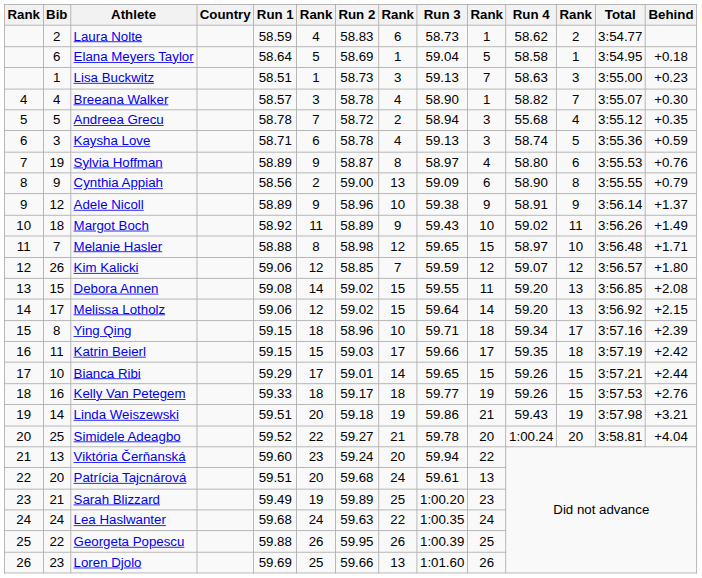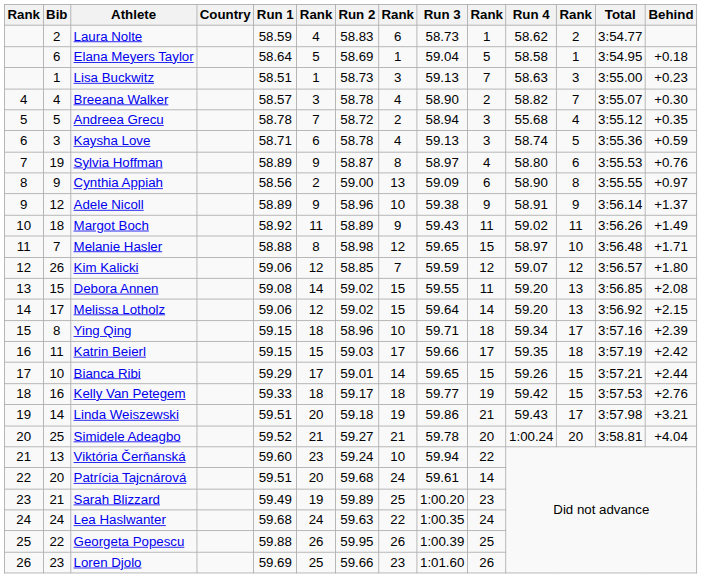 <table class="wikitable sortable" style="text-align:center">
 <tr>
 <th>Rank</th>
 <th>Bib</th>
 <th>Athlete</th>
 <th>Country</th>
 <th>Run 1</th>
 <th>Rank</th>
 <th>Run 2</th>
 <th>Rank</th>
 <th>Run 3</th>
 <th>Rank</th>
 <th>Run 4</th>
 <th>Rank</th>
 <th>Total</th>
 <th>Behind</th>
 </tr>
 <tr>
 <td></td>
 <td>2</td>
 <td align=left><a href='#'>Laura Nolte</a></td>
 <td align=left></td>
 <td>58.59</td>
 <td>4</td>
 <td>58.83</td>
 <td>6</td>
 <td>58.73</td>
 <td>1</td>
 <td>58.62</td>
 <td>2</td>
 <td>3:54.77</td>
 <td></td>
 </tr>
 <tr>
 <td></td>
 <td>6</td>
 <td align=left><a href='#'>Elana Meyers Taylor</a></td>
 <td align=left></td>
 <td>58.64</td>
 <td>5</td>
 <td>58.69</td>
 <td>1</td>
 <td>59.04</td>
 <td>5</td>
 <td>58.58</td>
 <td>1</td>
 <td>3:54.95</td>
 <td>+0.18</td>
 </tr>
 <tr>
 <td></td>
 <td>1</td>
 <td align=left><a href='#'>Lisa Buckwitz</a></td>
 <td align=left></td>
 <td>58.51</td>
 <td>1</td>
 <td>58.73</td>
 <td>3</td>
 <td>59.13</td>
 <td>7</td>
 <td>58.63</td>
 <td>3</td>
 <td>3:55.00</td>
 <td>+0.23</td>
 </tr>
 <tr>
 <td>4</td>
 <td>4</td>
 <td align=left><a href='#'>Breeana Walker</a></td>
 <td align=left></td>
 <td>58.57</td>
 <td>3</td>
 <td>58.78</td>
 <td>4</td>
 <td>58.90</td>
-<td>1</td>
+<td>2</td>
 <td>58.82</td>
 <td>7</td>
 <td>3:55.07</td>
 <td>+0.30</td>
 </tr>
 <tr>
 <td>5</td>
 <td>5</td>
 <td align=left><a href='#'>Andreea Grecu</a></td>
 <td align=left></td>
 <td>58.78</td>
 <td>7</td>
 <td>58.72</td>
 <td>2</td>
 <td>58.94</td>
 <td>3</td>
 <td>55.68</td>
 <td>4</td>
 <td>3:55.12</td>
 <td>+0.35</td>
 </tr>
 <tr>
 <td>6</td>
 <td>3</td>
 <td align=left><a href='#'>Kaysha Love</a></td>
 <td align=left></td>
 <td>58.71</td>
 <td>6</td>
 <td>58.78</td>
 <td>4</td>
 <td>59.13</td>
 <td>3</td>
 <td>58.74</td>
 <td>5</td>
 <td>3:55.36</td>
 <td>+0.59</td>
 </tr>
 <tr>
 <td>7</td>
 <td>19</td>
 <td align=left><a href='#'>Sylvia Hoffman</a></td>
 <td align=left></td>
 <td>58.89</td>
 <td>9</td>
 <td>58.87</td>
 <td>8</td>
 <td>58.97</td>
 <td>4</td>
 <td>58.80</td>
 <td>6</td>
 <td>3:55.53</td>
 <td>+0.76</td>
 </tr>
 <tr>
 <td>8</td>
 <td>9</td>
 <td align=left><a href='#'>Cynthia Appiah</a></td>
 <td align=left></td>
 <td>58.56</td>
 <td>2</td>
 <td>59.00</td>
 <td>13</td>
 <td>59.09</td>
 <td>6</td>
 <td>58.90</td>
 <td>8</td>
 <td>3:55.55</td>
-<td>+0.79</td>
+<td>+0.97</td>
 </tr>
 <tr>
 <td>9</td>
 <td>12</td>
 <td align=left><a href='#'>Adele Nicoll</a></td>
 <td align=left></td>
 <td>58.89</td>
 <td>9</td>
 <td>58.96</td>
 <td>10</td>
 <td>59.38</td>
 <td>9</td>
 <td>58.91</td>
 <td>9</td>
 <td>3:56.14</td>
 <td>+1.37</td>
 </tr>
 <tr>
 <td>10</td>
 <td>18</td>
 <td align=left><a href='#'>Margot Boch</a></td>
 <td align=left></td>
 <td>58.92</td>
 <td>11</td>
 <td>58.89</td>
 <td>9</td>
 <td>59.43</td>
-<td>10</td>
+<td>11</td>
 <td>59.02</td>
 <td>11</td>
 <td>3:56.26</td>
 <td>+1.49</td>
 </tr>
 <tr>
 <td>11</td>
 <td>7</td>
 <td align=left><a href='#'>Melanie Hasler</a></td>
 <td align=left></td>
 <td>58.88</td>
 <td>8</td>
 <td>58.98</td>
 <td>12</td>
 <td>59.65</td>
 <td>15</td>
 <td>58.97</td>
 <td>10</td>
 <td>3:56.48</td>
 <td>+1.71</td>
 </tr>
 <tr>
 <td>12</td>
 <td>26</td>
 <td align=left><a href='#'>Kim Kalicki</a></td>
 <td align=left></td>
 <td>59.06</td>
 <td>12</td>
 <td>58.85</td>
 <td>7</td>
 <td>59.59</td>
 <td>12</td>
 <td>59.07</td>
 <td>12</td>
 <td>3:56.57</td>
 <td>+1.80</td>
 </tr>
 <tr>
 <td>13</td>
 <td>15</td>
 <td align=left><a href='#'>Debora Annen</a></td>
 <td align=left></td>
 <td>59.08</td>
 <td>14</td>
 <td>59.02</td>
 <td>15</td>
 <td>59.55</td>
 <td>11</td>
 <td>59.20</td>
 <td>13</td>
 <td>3:56.85</td>
 <td>+2.08</td>
 </tr>
 <tr>
 <td>14</td>
 <td>17</td>
 <td align=left><a href='#'>Melissa Lotholz</a></td>
 <td align=left></td>
 <td>59.06</td>
 <td>12</td>
 <td>59.02</td>
 <td>15</td>
 <td>59.64</td>
 <td>14</td>
 <td>59.20</td>
 <td>13</td>
 <td>3:56.92</td>
 <td>+2.15</td>
 </tr>
 <tr>
 <td>15</td>
 <td>8</td>
 <td align=left><a href='#'>Ying Qing</a></td>
 <td align=left></td>
 <td>59.15</td>
 <td>18</td>
 <td>58.96</td>
 <td>10</td>
 <td>59.71</td>
 <td>18</td>
 <td>59.34</td>
 <td>17</td>
 <td>3:57.16</td>
 <td>+2.39</td>
 </tr>
 <tr>
 <td>16</td>
 <td>11</td>
 <td align=left><a href='#'>Katrin Beierl</a></td>
 <td align=left></td>
 <td>59.15</td>
 <td>15</td>
 <td>59.03</td>
 <td>17</td>
 <td>59.66</td>
 <td>17</td>
 <td>59.35</td>
 <td>18</td>
 <td>3:57.19</td>
 <td>+2.42</td>
 </tr>
 <tr>
 <td>17</td>
 <td>10</td>
 <td align=left><a href='#'>Bianca Ribi</a></td>
 <td align=left></td>
 <td>59.29</td>
 <td>17</td>
 <td>59.01</td>
 <td>14</td>
 <td>59.65</td>
 <td>15</td>
 <td>59.26</td>
 <td>15</td>
 <td>3:57.21</td>
 <td>+2.44</td>
 </tr>
 <tr>
 <td>18</td>
 <td>16</td>
 <td align=left><a href='#'>Kelly Van Petegem</a></td>
 <td align=left></td>
 <td>59.33</td>
 <td>18</td>
 <td>59.17</td>
 <td>18</td>
 <td>59.77</td>
 <td>19</td>
-<td>59.26</td>
+<td>59.42</td>
 <td>15</td>
 <td>3:57.53</td>
 <td>+2.76</td>
 </tr>
 <tr>
 <td>19</td>
 <td>14</td>
 <td align=left><a href='#'>Linda Weiszewski</a></td>
 <td align=left></td>
 <td>59.51</td>
 <td>20</td>
 <td>59.18</td>
 <td>19</td>
 <td>59.86</td>
 <td>21</td>
 <td>59.43</td>
-<td>19</td>
+<td>17</td>
 <td>3:57.98</td>
 <td>+3.21</td>
 </tr>
 <tr>
 <td>20</td>
 <td>25</td>
 <td align=left><a href='#'>Simidele Adeagbo</a></td>
 <td align=left></td>
 <td>59.52</td>
-<td>22</td>
+<td>21</td>
 <td>59.27</td>
 <td>21</td>
 <td>59.78</td>
 <td>20</td>
 <td>1:00.24</td>
 <td>20</td>
 <td>3:58.81</td>
 <td>+4.04</td>
 </tr>
 <tr>
 <td>21</td>
 <td>13</td>
 <td align=left><a href='#'>Viktória Čerňanská</a></td>
 <td align=left></td>
 <td>59.60</td>
 <td>23</td>
 <td>59.24</td>
-<td>20</td>
+<td>10</td>
 <td>59.94</td>
 <td>22</td>
 <td rowspan=6 colspan=4>Did not advance</td>
 </tr>
 <tr>
 <td>22</td>
 <td>20</td>
 <td align=left><a href='#'>Patrícia Tajcnárová</a></td>
 <td align=left></td>
 <td>59.51</td>
 <td>20</td>
 <td>59.68</td>
 <td>24</td>
 <td>59.61</td>
-<td>13</td>
+<td>14</td>
 </tr>
 <tr>
 <td>23</td>
 <td>21</td>
 <td align=left><a href='#'>Sarah Blizzard</a></td>
 <td align=left></td>
 <td>59.49</td>
 <td>19</td>
 <td>59.89</td>
 <td>25</td>
 <td>1:00.20</td>
 <td>23</td>
 </tr>
 <tr>
 <td>24</td>
 <td>24</td>
 <td align=left><a href='#'>Lea Haslwanter</a></td>
 <td align=left></td>
 <td>59.68</td>
 <td>24</td>
 <td>59.63</td>
 <td>22</td>
 <td>1:00.35</td>
 <td>24</td>
 </tr>
 <tr>
 <td>25</td>
 <td>22</td>
 <td align=left><a href='#'>Georgeta Popescu</a></td>
 <td align=left></td>
 <td>59.88</td>
 <td>26</td>
 <td>59.95</td>
 <td>26</td>
 <td>1:00.39</td>
 <td>25</td>
 </tr>
 <tr>
 <td>26</td>
 <td>23</td>
 <td align=left><a href='#'>Loren Djolo</a></td>
 <td align=left></td>
 <td>59.69</td>
 <td>25</td>
 <td>59.66</td>
-<td>13</td>
+<td>23</td>
 <td>1:01.60</td>
 <td>26</td>
 </tr>
 </table>
